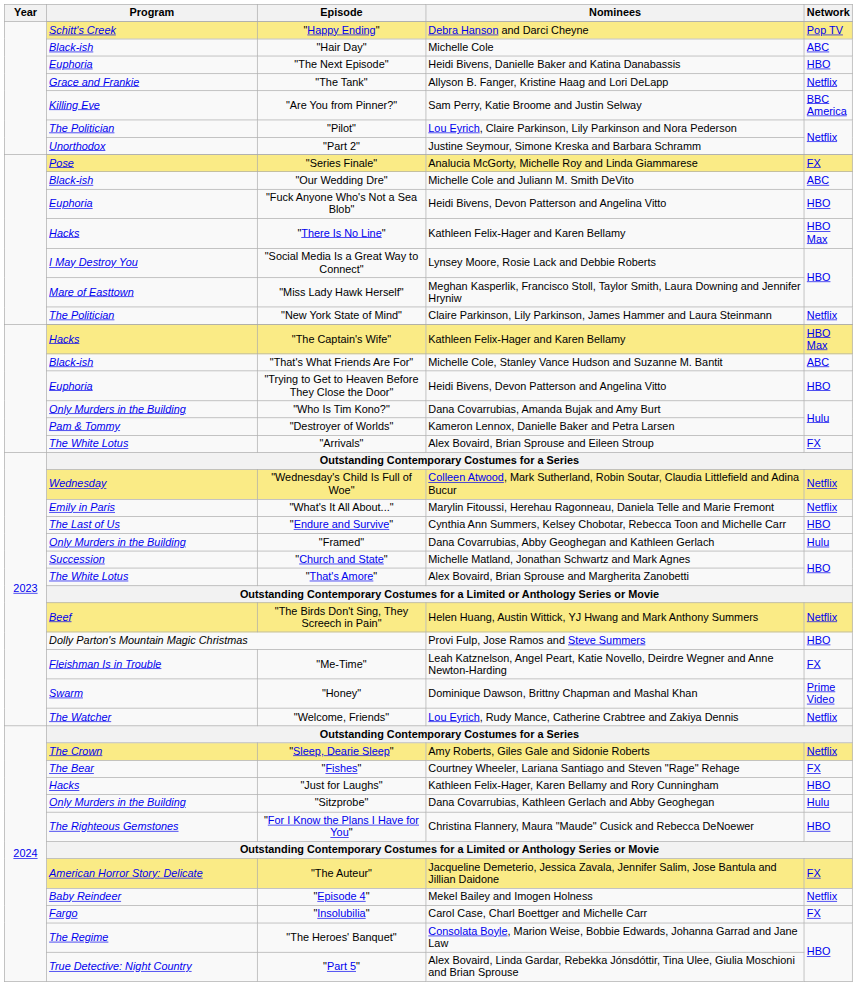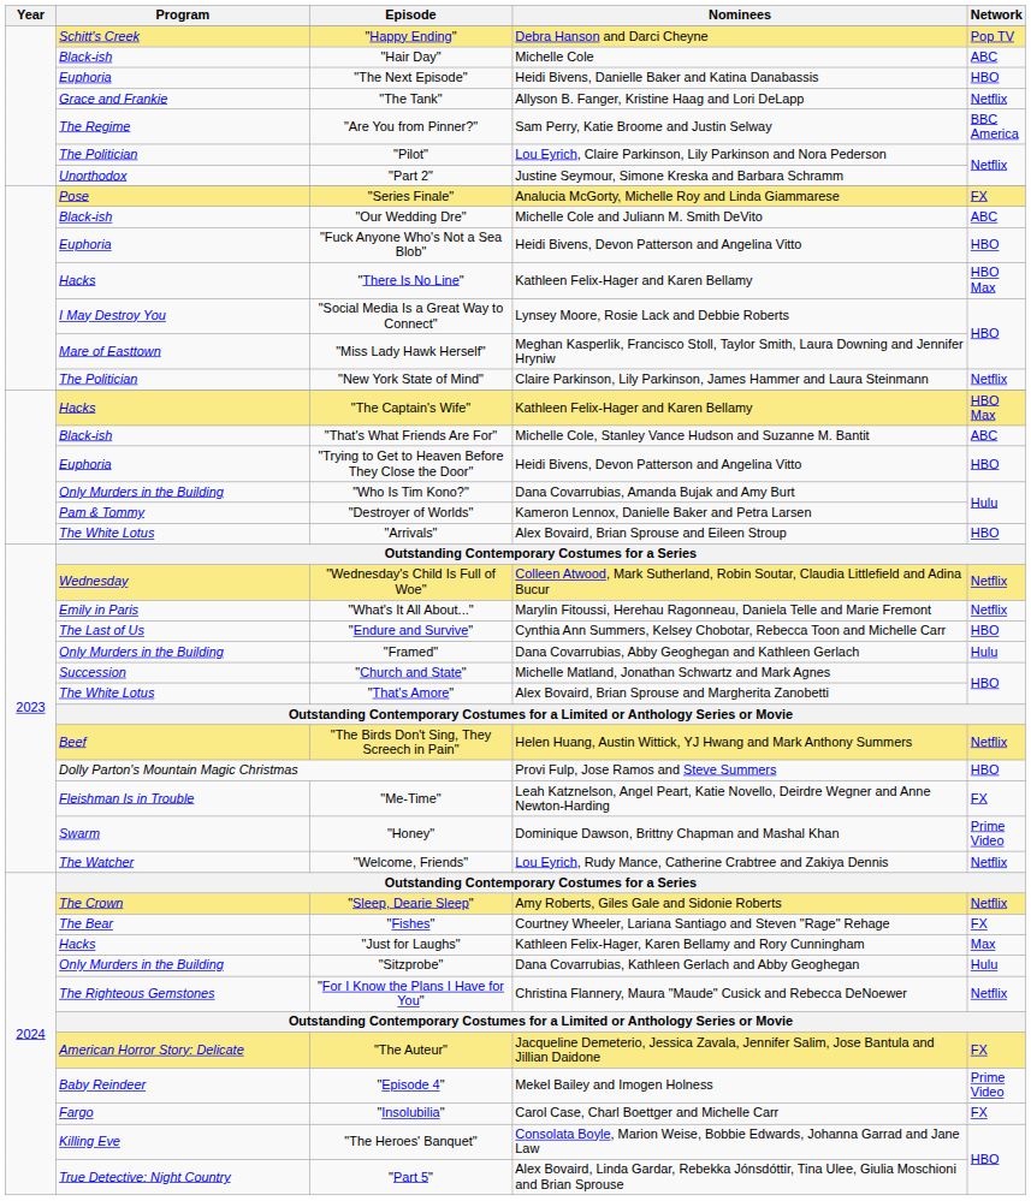 <table class="wikitable">
 <tr>
 <th width="5%">Year</th>
 <th width="25%">Program</th>
 <th width="20%">Episode</th>
 <th width="45%">Nominees</th>
 <th width="5%">Network</th>
 </tr>
 <tr>
 <td rowspan="8" style="text"=align:center;></td>
 </tr>
 <tr style="background:#FAEB86;">
 <td><em><a href='#'>Schitt's Creek</a></em></td>
 <td align=center>"<a href='#'>Happy Ending</a>"</td>
 <td><a href='#'>Debra Hanson</a> and Darci Cheyne</td>
 <td><a href='#'>Pop TV</a></td>
 </tr>
 <tr>
 <td><em><a href='#'>Black-ish</a></em></td>
 <td align=center>"Hair Day"</td>
 <td>Michelle Cole</td>
 <td><a href='#'>ABC</a></td>
 </tr>
 <tr>
 <td><em><a href='#'>Euphoria</a></em></td>
 <td align=center>"The Next Episode"</td>
 <td>Heidi Bivens, Danielle Baker and Katina Danabassis</td>
 <td><a href='#'>HBO</a></td>
 </tr>
 <tr>
 <td><em><a href='#'>Grace and Frankie</a></em></td>
 <td align=center>"The Tank"</td>
 <td>Allyson B. Fanger, Kristine Haag and Lori DeLapp</td>
 <td><a href='#'>Netflix</a></td>
 </tr>
 <tr>
-<td><em><a href='#'>Killing Eve</a></em></td>
+<td><em><a href='#'>The Regime</a></em></td>
 <td align=center>"Are You from Pinner?"</td>
 <td>Sam Perry, Katie Broome and Justin Selway</td>
 <td><a href='#'>BBC America</a></td>
 </tr>
 <tr>
 <td><em><a href='#'>The Politician</a></em></td>
 <td align=center>"Pilot"</td>
 <td><a href='#'>Lou Eyrich</a>, Claire Parkinson, Lily Parkinson and Nora Pederson</td>
 <td rowspan=2><a href='#'>Netflix</a></td>
 </tr>
 <tr>
 <td><em><a href='#'>Unorthodox</a></em></td>
 <td align=center>"Part 2"</td>
 <td>Justine Seymour, Simone Kreska and Barbara Schramm</td>
 </tr>
 <tr>
 <td rowspan="8" style="text"=align:center;></td>
 </tr>
 <tr style="background:#FAEB86;">
 <td><em><a href='#'>Pose</a></em></td>
 <td align=center>"Series Finale"</td>
 <td>Analucia McGorty, Michelle Roy and Linda Giammarese</td>
 <td><a href='#'>FX</a></td>
 </tr>
 <tr>
 <td><em><a href='#'>Black-ish</a></em></td>
 <td align=center>"Our Wedding Dre"</td>
 <td>Michelle Cole and Juliann M. Smith DeVito</td>
 <td><a href='#'>ABC</a></td>
 </tr>
 <tr>
 <td><em><a href='#'>Euphoria</a></em></td>
 <td align=center>"Fuck Anyone Who's Not a Sea Blob"</td>
 <td>Heidi Bivens, Devon Patterson and Angelina Vitto</td>
 <td><a href='#'>HBO</a></td>
 </tr>
 <tr>
 <td><em><a href='#'>Hacks</a></em></td>
 <td align=center>"<a href='#'>There Is No Line</a>"</td>
 <td>Kathleen Felix-Hager and Karen Bellamy</td>
 <td><a href='#'>HBO Max</a></td>
 </tr>
 <tr>
 <td><em><a href='#'>I May Destroy You</a></em></td>
 <td align=center>"Social Media Is a Great Way to Connect"</td>
 <td>Lynsey Moore, Rosie Lack and Debbie Roberts</td>
 <td rowspan=2><a href='#'>HBO</a></td>
 </tr>
 <tr>
 <td><em><a href='#'>Mare of Easttown</a></em></td>
 <td align=center>"Miss Lady Hawk Herself"</td>
 <td>Meghan Kasperlik, Francisco Stoll, Taylor Smith, Laura Downing and Jennifer Hryniw</td>
 </tr>
 <tr>
 <td><em><a href='#'>The Politician</a></em></td>
 <td align=center>"New York State of Mind"</td>
 <td>Claire Parkinson, Lily Parkinson, James Hammer and Laura Steinmann</td>
 <td><a href='#'>Netflix</a></td>
 </tr>
 <tr>
 <td rowspan="7" style="text"=align:center;></td>
 </tr>
 <tr style="background:#FAEB86;">
 <td><em><a href='#'>Hacks</a></em></td>
 <td align=center>"The Captain's Wife"</td>
 <td>Kathleen Felix-Hager and Karen Bellamy</td>
 <td><a href='#'>HBO Max</a></td>
 </tr>
 <tr>
 <td><em><a href='#'>Black-ish</a></em></td>
 <td align=center>"That's What Friends Are For"</td>
 <td>Michelle Cole, Stanley Vance Hudson and Suzanne M. Bantit</td>
 <td><a href='#'>ABC</a></td>
 </tr>
 <tr>
 <td><em><a href='#'>Euphoria</a></em></td>
 <td align=center>"Trying to Get to Heaven Before They Close the Door"</td>
 <td>Heidi Bivens, Devon Patterson and Angelina Vitto</td>
 <td><a href='#'>HBO</a></td>
 </tr>
 <tr>
 <td><em><a href='#'>Only Murders in the Building</a></em></td>
 <td align=center>"Who Is Tim Kono?"</td>
 <td>Dana Covarrubias, Amanda Bujak and Amy Burt</td>
 <td rowspan=2><a href='#'>Hulu</a></td>
 </tr>
 <tr>
 <td><em><a href='#'>Pam & Tommy</a></em></td>
 <td align=center>"Destroyer of Worlds"</td>
 <td>Kameron Lennox, Danielle Baker and Petra Larsen</td>
 </tr>
 <tr>
 <td><em><a href='#'>The White Lotus</a></em></td>
 <td align=center>"Arrivals"</td>
 <td>Alex Bovaird, Brian Sprouse and Eileen Stroup</td>
-<td><a href='#'>FX</a></td>
+<td><a href='#'>HBO</a></td>
 </tr>
 <tr>
 <td rowspan=13 style="text-align:center"><a href='#'>2023</a></td>
 <th colspan="4">Outstanding Contemporary Costumes for a Series</th>
 </tr>
 <tr style="background:#FAEB86;">
 <td><em><a href='#'>Wednesday</a></em></td>
 <td align=center>"Wednesday's Child Is Full of Woe"</td>
 <td><a href='#'>Colleen Atwood</a>, Mark Sutherland, Robin Soutar, Claudia Littlefield and Adina Bucur</td>
 <td><a href='#'>Netflix</a></td>
 </tr>
 <tr>
 <td><em><a href='#'>Emily in Paris</a></em></td>
 <td align=center>"What's It All About..."</td>
 <td>Marylin Fitoussi, Herehau Ragonneau, Daniela Telle and Marie Fremont</td>
 <td><a href='#'>Netflix</a></td>
 </tr>
 <tr>
 <td><em><a href='#'>The Last of Us</a></em></td>
 <td align=center>"<a href='#'>Endure and Survive</a>"</td>
 <td>Cynthia Ann Summers, Kelsey Chobotar, Rebecca Toon and Michelle Carr</td>
 <td><a href='#'>HBO</a></td>
 </tr>
 <tr>
 <td><em><a href='#'>Only Murders in the Building</a></em></td>
 <td align=center>"Framed"</td>
 <td>Dana Covarrubias, Abby Geoghegan and Kathleen Gerlach</td>
 <td><a href='#'>Hulu</a></td>
 </tr>
 <tr>
 <td><em><a href='#'>Succession</a></em></td>
 <td align=center>"<a href='#'>Church and State</a>"</td>
 <td>Michelle Matland, Jonathan Schwartz and Mark Agnes</td>
 <td rowspan="2"><a href='#'>HBO</a></td>
 </tr>
 <tr>
 <td><em><a href='#'>The White Lotus</a></em></td>
 <td align=center>"<a href='#'>That's Amore</a>"</td>
 <td>Alex Bovaird, Brian Sprouse and Margherita Zanobetti</td>
 </tr>
 <tr>
 <th colspan="4">Outstanding Contemporary Costumes for a Limited or Anthology Series or Movie</th>
 </tr>
 <tr style="background:#FAEB86;">
 <td><em><a href='#'>Beef</a></em></td>
 <td align=center>"The Birds Don't Sing, They Screech in Pain"</td>
 <td>Helen Huang, Austin Wittick, YJ Hwang and Mark Anthony Summers</td>
 <td><a href='#'>Netflix</a></td>
 </tr>
 <tr>
 <td colspan="2"><em>Dolly Parton's Mountain Magic Christmas</em></td>
 <td>Provi Fulp, Jose Ramos and <a href='#'>Steve Summers</a></td>
 <td><a href='#'>HBO</a></td>
 </tr>
 <tr>
 <td><em><a href='#'>Fleishman Is in Trouble</a></em></td>
 <td align=center>"Me-Time"</td>
 <td>Leah Katznelson, Angel Peart, Katie Novello, Deirdre Wegner and Anne Newton-Harding</td>
 <td><a href='#'>FX</a></td>
 </tr>
 <tr>
 <td><em><a href='#'>Swarm</a></em></td>
 <td align=center>"Honey"</td>
 <td>Dominique Dawson, Brittny Chapman and Mashal Khan</td>
 <td><a href='#'>Prime Video</a></td>
 </tr>
 <tr>
 <td><em><a href='#'>The Watcher</a></em></td>
 <td align=center>"Welcome, Friends"</td>
 <td><a href='#'>Lou Eyrich</a>, Rudy Mance, Catherine Crabtree and Zakiya Dennis</td>
 <td><a href='#'>Netflix</a></td>
 </tr>
 <tr>
 <td rowspan=12 style="text-align:center"><a href='#'>2024</a></td>
 <th colspan="4">Outstanding Contemporary Costumes for a Series</th>
 </tr>
 <tr style="background:#FAEB86;">
 <td><em><a href='#'>The Crown</a></em></td>
 <td align=center>"<a href='#'>Sleep, Dearie Sleep</a>"</td>
 <td>Amy Roberts, Giles Gale and Sidonie Roberts</td>
 <td><a href='#'>Netflix</a></td>
 </tr>
 <tr>
 <td><em><a href='#'>The Bear</a></em></td>
 <td align=center>"<a href='#'>Fishes</a>"</td>
 <td>Courtney Wheeler, Lariana Santiago and Steven "Rage" Rehage</td>
 <td><a href='#'>FX</a></td>
 </tr>
 <tr>
 <td><em><a href='#'>Hacks</a></em></td>
 <td align=center>"Just for Laughs"</td>
 <td>Kathleen Felix-Hager, Karen Bellamy and Rory Cunningham</td>
-<td><a href='#'>HBO</a></td>
+<td><a href='#'>Max</a></td>
 </tr>
 <tr>
 <td><em><a href='#'>Only Murders in the Building</a></em></td>
 <td align=center>"Sitzprobe"</td>
 <td>Dana Covarrubias, Kathleen Gerlach and Abby Geoghegan</td>
 <td><a href='#'>Hulu</a></td>
 </tr>
 <tr>
 <td><em><a href='#'>The Righteous Gemstones</a></em></td>
 <td align=center>"<a href='#'>For I Know the Plans I Have for You</a>"</td>
 <td>Christina Flannery, Maura "Maude" Cusick and Rebecca DeNoewer</td>
-<td><a href='#'>HBO</a></td>
+<td><a href='#'>Netflix</a></td>
 </tr>
 <tr>
 <th colspan="4">Outstanding Contemporary Costumes for a Limited or Anthology Series or Movie</th>
 </tr>
 <tr style="background:#FAEB86;">
 <td><em><a href='#'>American Horror Story: Delicate</a></em></td>
 <td align=center>"The Auteur"</td>
 <td>Jacqueline Demeterio, Jessica Zavala, Jennifer Salim, Jose Bantula and Jillian Daidone</td>
 <td><a href='#'>FX</a></td>
 </tr>
 <tr>
 <td><em><a href='#'>Baby Reindeer</a></em></td>
 <td align=center>"<a href='#'>Episode 4</a>"</td>
 <td>Mekel Bailey and Imogen Holness</td>
-<td><a href='#'>Netflix</a></td>
+<td><a href='#'>Prime Video</a></td>
 </tr>
 <tr>
 <td><em><a href='#'>Fargo</a></em></td>
 <td align=center>"<a href='#'>Insolubilia</a>"</td>
 <td>Carol Case, Charl Boettger and Michelle Carr</td>
 <td><a href='#'>FX</a></td>
 </tr>
 <tr>
-<td><em><a href='#'>The Regime</a></em></td>
+<td><em><a href='#'>Killing Eve</a></em></td>
 <td align=center>"The Heroes' Banquet"</td>
 <td><a href='#'>Consolata Boyle</a>, Marion Weise, Bobbie Edwards, Johanna Garrad and Jane Law</td>
 <td rowspan="2"><a href='#'>HBO</a></td>
 </tr>
 <tr>
 <td><em><a href='#'>True Detective: Night Country</a></em></td>
 <td align=center>"<a href='#'>Part 5</a>"</td>
 <td>Alex Bovaird, Linda Gardar, Rebekka Jónsdóttir, Tina Ulee, Giulia Moschioni and Brian Sprouse</td>
 </tr>
 </table>
